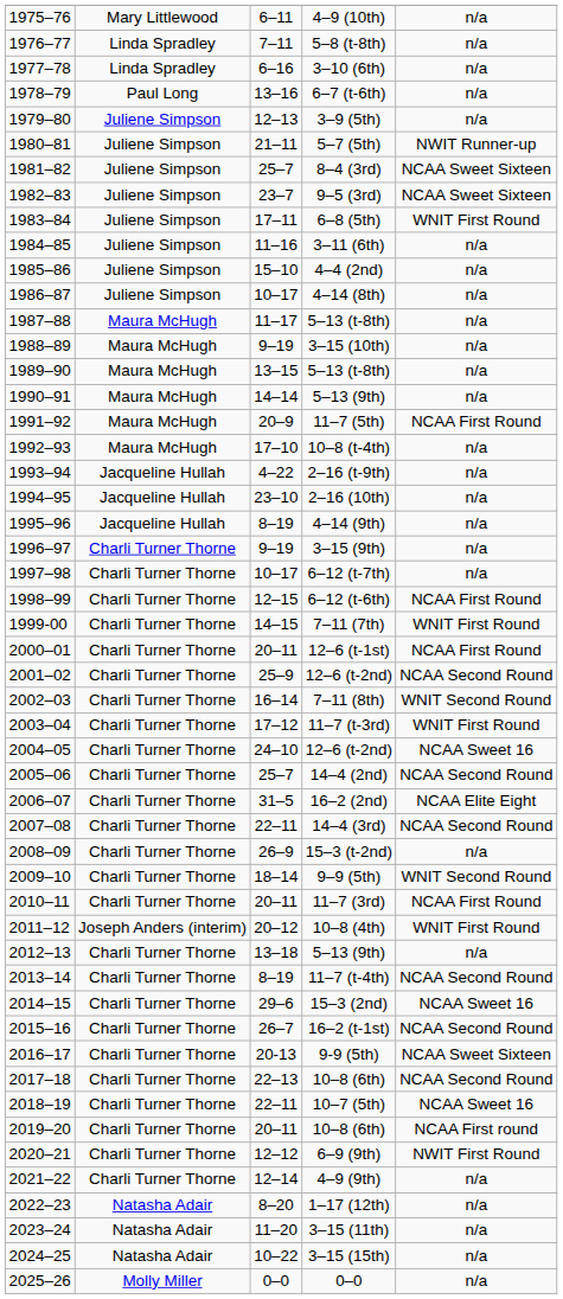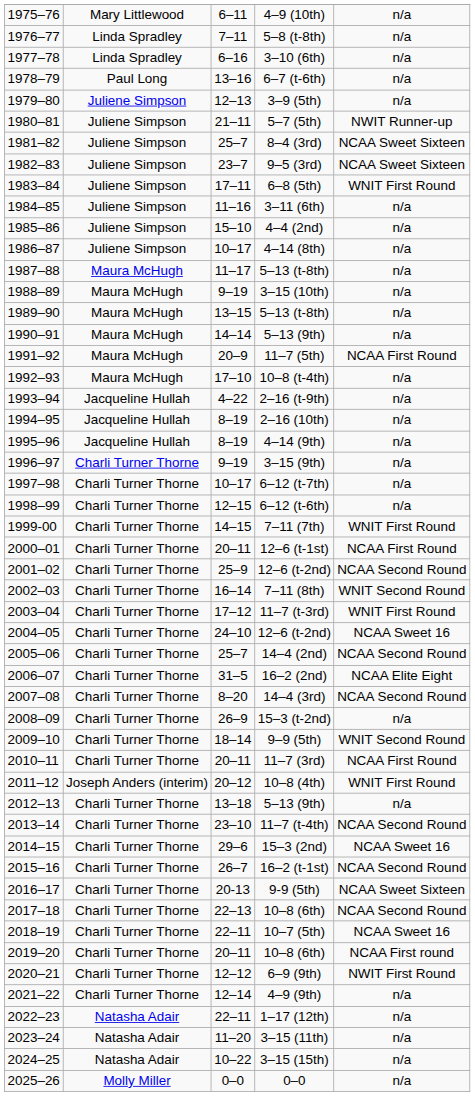 <table class="wikitable" style="text-align:center">
 <tr>
 </tr>
 <tr>
 <td style="text-align:left">1975–76</td>
 <td>Mary Littlewood</td>
 <td>6–11</td>
 <td>4–9 (10th)</td>
 <td>n/a</td>
 </tr>
 <tr>
 <td style="text-align:left">1976–77</td>
 <td>Linda Spradley</td>
 <td>7–11</td>
 <td>5–8 (t-8th)</td>
 <td>n/a</td>
 </tr>
 <tr>
 <td style="text-align:left">1977–78</td>
 <td>Linda Spradley</td>
 <td>6–16</td>
 <td>3–10 (6th)</td>
 <td>n/a</td>
 </tr>
 <tr>
 <td style="text-align:left">1978–79</td>
 <td>Paul Long</td>
 <td>13–16</td>
 <td>6–7 (t-6th)</td>
 <td>n/a</td>
 </tr>
 <tr>
 <td style="text-align:left">1979–80</td>
 <td><a href='#'>Juliene Simpson</a></td>
 <td>12–13</td>
 <td>3–9 (5th)</td>
 <td>n/a</td>
 </tr>
 <tr>
 <td style="text-align:left">1980–81</td>
 <td>Juliene Simpson</td>
 <td>21–11</td>
 <td>5–7 (5th)</td>
 <td>NWIT Runner-up</td>
 </tr>
 <tr>
 <td style="text-align:left">1981–82</td>
 <td>Juliene Simpson</td>
 <td>25–7</td>
 <td>8–4 (3rd)</td>
 <td>NCAA Sweet Sixteen</td>
 </tr>
 <tr>
 <td style="text-align:left">1982–83</td>
 <td>Juliene Simpson</td>
 <td>23–7</td>
 <td>9–5 (3rd)</td>
 <td>NCAA Sweet Sixteen</td>
 </tr>
 <tr>
 <td style="text-align:left">1983–84</td>
 <td>Juliene Simpson</td>
 <td>17–11</td>
 <td>6–8 (5th)</td>
 <td>WNIT First Round</td>
 </tr>
 <tr>
 <td style="text-align:left">1984–85</td>
 <td>Juliene Simpson</td>
 <td>11–16</td>
 <td>3–11 (6th)</td>
 <td>n/a</td>
 </tr>
 <tr>
 <td style="text-align:left">1985–86</td>
 <td>Juliene Simpson</td>
 <td>15–10</td>
 <td>4–4 (2nd)</td>
 <td>n/a</td>
 </tr>
 <tr>
 <td style="text-align:left">1986–87</td>
 <td>Juliene Simpson</td>
 <td>10–17</td>
 <td>4–14 (8th)</td>
 <td>n/a</td>
 </tr>
 <tr>
 <td style="text-align:left">1987–88</td>
 <td><a href='#'>Maura McHugh</a></td>
 <td>11–17</td>
 <td>5–13 (t-8th)</td>
 <td>n/a</td>
 </tr>
 <tr>
 <td style="text-align:left">1988–89</td>
 <td>Maura McHugh</td>
 <td>9–19</td>
 <td>3–15 (10th)</td>
 <td>n/a</td>
 </tr>
 <tr>
 <td style="text-align:left">1989–90</td>
 <td>Maura McHugh</td>
 <td>13–15</td>
 <td>5–13 (t-8th)</td>
 <td>n/a</td>
 </tr>
 <tr>
 <td style="text-align:left">1990–91</td>
 <td>Maura McHugh</td>
 <td>14–14</td>
 <td>5–13 (9th)</td>
 <td>n/a</td>
 </tr>
 <tr>
 <td style="text-align:left">1991–92</td>
 <td>Maura McHugh</td>
 <td>20–9</td>
 <td>11–7 (5th)</td>
 <td>NCAA First Round</td>
 </tr>
 <tr>
 <td style="text-align:left">1992–93</td>
 <td>Maura McHugh</td>
 <td>17–10</td>
 <td>10–8 (t-4th)</td>
 <td>n/a</td>
 </tr>
 <tr>
 <td style="text-align:left">1993–94</td>
 <td>Jacqueline Hullah</td>
 <td>4–22</td>
 <td>2–16 (t-9th)</td>
 <td>n/a</td>
 </tr>
 <tr>
 <td style="text-align:left">1994–95</td>
 <td>Jacqueline Hullah</td>
-<td>23–10</td>
+<td>8–19</td>
 <td>2–16 (10th)</td>
 <td>n/a</td>
 </tr>
 <tr>
 <td style="text-align:left">1995–96</td>
 <td>Jacqueline Hullah</td>
 <td>8–19</td>
 <td>4–14 (9th)</td>
 <td>n/a</td>
 </tr>
 <tr>
 <td style="text-align:left">1996–97</td>
 <td><a href='#'>Charli Turner Thorne</a></td>
 <td>9–19</td>
 <td>3–15 (9th)</td>
 <td>n/a</td>
 </tr>
 <tr>
 <td style="text-align:left">1997–98</td>
 <td>Charli Turner Thorne</td>
 <td>10–17</td>
 <td>6–12 (t-7th)</td>
 <td>n/a</td>
 </tr>
 <tr>
 <td style="text-align:left">1998–99</td>
 <td>Charli Turner Thorne</td>
 <td>12–15</td>
 <td>6–12 (t-6th)</td>
-<td>NCAA First Round</td>
+<td>n/a</td>
 </tr>
 <tr>
 <td style="text-align:left">1999-00</td>
 <td>Charli Turner Thorne</td>
 <td>14–15</td>
 <td>7–11 (7th)</td>
 <td>WNIT First Round</td>
 </tr>
 <tr>
 <td style="text-align:left">2000–01</td>
 <td>Charli Turner Thorne</td>
 <td>20–11</td>
 <td>12–6 (t-1st)</td>
 <td>NCAA First Round</td>
 </tr>
 <tr>
 <td style="text-align:left">2001–02</td>
 <td>Charli Turner Thorne</td>
 <td>25–9</td>
 <td>12–6 (t-2nd)</td>
 <td>NCAA Second Round</td>
 </tr>
 <tr>
 <td style="text-align:left">2002–03</td>
 <td>Charli Turner Thorne</td>
 <td>16–14</td>
 <td>7–11 (8th)</td>
 <td>WNIT Second Round</td>
 </tr>
 <tr>
 <td style="text-align:left">2003–04</td>
 <td>Charli Turner Thorne</td>
 <td>17–12</td>
 <td>11–7 (t-3rd)</td>
 <td>WNIT First Round</td>
 </tr>
 <tr>
 <td style="text-align:left">2004–05</td>
 <td>Charli Turner Thorne</td>
 <td>24–10</td>
 <td>12–6 (t-2nd)</td>
 <td>NCAA Sweet 16</td>
 </tr>
 <tr>
 <td style="text-align:left">2005–06</td>
 <td>Charli Turner Thorne</td>
 <td>25–7</td>
 <td>14–4 (2nd)</td>
 <td>NCAA Second Round</td>
 </tr>
 <tr>
 <td style="text-align:left">2006–07</td>
 <td>Charli Turner Thorne</td>
 <td>31–5</td>
 <td>16–2 (2nd)</td>
 <td>NCAA Elite Eight</td>
 </tr>
 <tr>
 <td style="text-align:left">2007–08</td>
 <td>Charli Turner Thorne</td>
-<td>22–11</td>
+<td>8–20</td>
 <td>14–4 (3rd)</td>
 <td>NCAA Second Round</td>
 </tr>
 <tr>
 <td style="text-align:left">2008–09</td>
 <td>Charli Turner Thorne</td>
 <td>26–9</td>
 <td>15–3 (t-2nd)</td>
 <td>n/a</td>
 </tr>
 <tr>
 <td style="text-align:left">2009–10</td>
 <td>Charli Turner Thorne</td>
 <td>18–14</td>
 <td>9–9 (5th)</td>
 <td>WNIT Second Round</td>
 </tr>
 <tr>
 <td style="text-align:left">2010–11</td>
 <td>Charli Turner Thorne</td>
 <td>20–11</td>
 <td>11–7 (3rd)</td>
 <td>NCAA First Round</td>
 </tr>
 <tr>
 <td style="text-align:left">2011–12</td>
 <td>Joseph Anders (interim)</td>
 <td>20–12</td>
 <td>10–8 (4th)</td>
 <td>WNIT First Round</td>
 </tr>
 <tr>
 <td style="text-align:left">2012–13</td>
 <td>Charli Turner Thorne</td>
 <td>13–18</td>
 <td>5–13 (9th)</td>
 <td>n/a</td>
 </tr>
 <tr>
 <td style="text-align:left">2013–14</td>
 <td>Charli Turner Thorne</td>
-<td>8–19</td>
+<td>23–10</td>
 <td>11–7 (t-4th)</td>
 <td>NCAA Second Round</td>
 </tr>
 <tr>
 <td style="text-align:left">2014–15</td>
 <td>Charli Turner Thorne</td>
 <td>29–6</td>
 <td>15–3 (2nd)</td>
 <td>NCAA Sweet 16</td>
 </tr>
 <tr>
 <td style="text-align:left">2015–16</td>
 <td>Charli Turner Thorne</td>
 <td>26–7</td>
 <td>16–2 (t-1st)</td>
 <td>NCAA Second Round</td>
 </tr>
 <tr>
 <td style="text-align:left">2016–17</td>
 <td>Charli Turner Thorne</td>
 <td>20-13</td>
 <td>9-9 (5th)</td>
 <td>NCAA Sweet Sixteen</td>
 </tr>
 <tr>
 <td>2017–18</td>
 <td>Charli Turner Thorne</td>
 <td>22–13</td>
 <td>10–8 (6th)</td>
 <td>NCAA Second Round</td>
 </tr>
 <tr>
 <td>2018–19</td>
 <td>Charli Turner Thorne</td>
 <td>22–11</td>
 <td>10–7 (5th)</td>
 <td>NCAA Sweet 16</td>
 </tr>
 <tr>
 <td>2019–20</td>
 <td>Charli Turner Thorne</td>
 <td>20–11</td>
 <td>10–8 (6th)</td>
 <td>NCAA First round</td>
 </tr>
 <tr>
 <td>2020–21</td>
 <td>Charli Turner Thorne</td>
 <td>12–12</td>
 <td>6–9 (9th)</td>
 <td>NWIT First Round</td>
 </tr>
 <tr>
 <td>2021–22</td>
 <td>Charli Turner Thorne</td>
 <td>12–14</td>
 <td>4–9 (9th)</td>
 <td>n/a</td>
 </tr>
 <tr>
 <td>2022–23</td>
 <td><a href='#'>Natasha Adair</a></td>
-<td>8–20</td>
+<td>22–11</td>
 <td>1–17 (12th)</td>
 <td>n/a</td>
 </tr>
 <tr>
 <td>2023–24</td>
 <td>Natasha Adair</td>
 <td>11–20</td>
 <td>3–15 (11th)</td>
 <td>n/a</td>
 </tr>
 <tr>
 <td>2024–25</td>
 <td>Natasha Adair</td>
 <td>10–22</td>
 <td>3–15 (15th)</td>
 <td>n/a</td>
 </tr>
 <tr>
 <td>2025–26</td>
 <td><a href='#'>Molly Miller</a></td>
 <td>0–0</td>
 <td>0–0</td>
 <td>n/a</td>
 </tr>
 </table>
